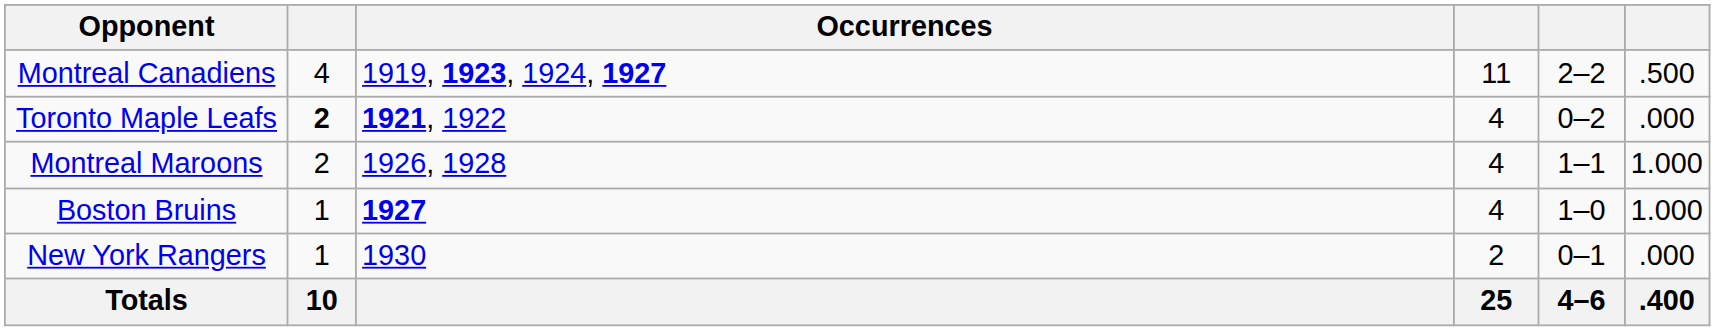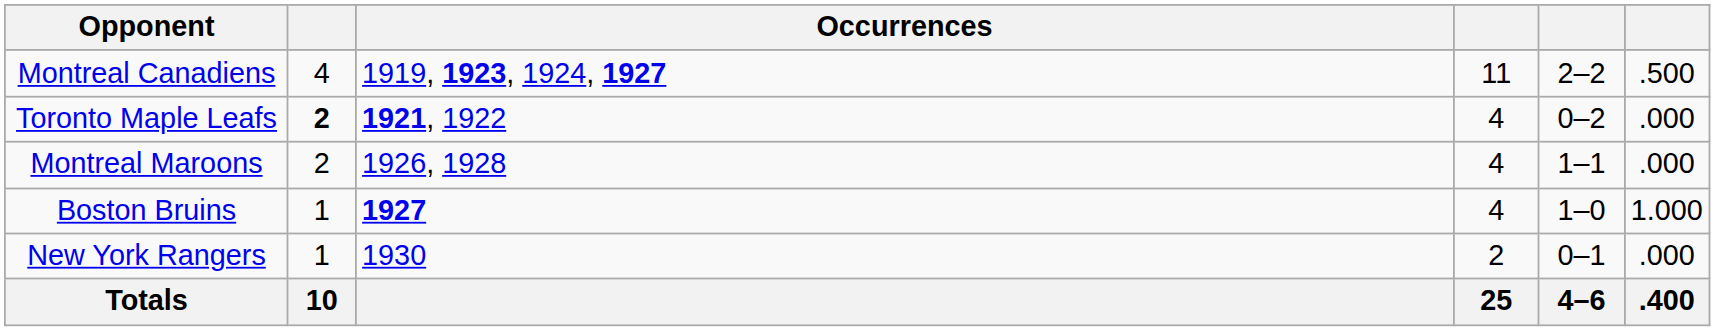 <table class="wikitable sortable" style="text-align: center; width: 75%;">
 <tr>
 <th width="150">Opponent</th>
 <th width="30"></th>
 <th>Occurrences</th>
 <th width="40"></th>
 <th width="40"></th>
 <th width="40"></th>
 </tr>
 <tr>
 <td><a href='#'>Montreal Canadiens</a></td>
 <td>4</td>
 <td align=left><a href='#'>1919</a>, <strong><a href='#'>1923</a></strong>, <a href='#'>1924</a>, <strong><a href='#'>1927</a></strong></td>
 <td>11</td>
 <td>2–2</td>
 <td>.500</td>
 </tr>
 <tr>
 <td><a href='#'>Toronto Maple Leafs</a></td>
 <td><strong>2</strong></td>
 <td align=left><strong><a href='#'>1921</a></strong>, <a href='#'>1922</a></td>
 <td>4</td>
 <td>0–2</td>
 <td>.000</td>
 </tr>
 <tr>
 <td><a href='#'>Montreal Maroons</a></td>
 <td>2</td>
 <td align=left><a href='#'>1926</a>, <a href='#'>1928</a></td>
 <td>4</td>
 <td>1–1</td>
-<td>1.000</td>
+<td>.000</td>
 </tr>
 <tr>
 <td><a href='#'>Boston Bruins</a></td>
 <td>1</td>
 <td align=left><strong><a href='#'>1927</a></strong></td>
 <td>4</td>
 <td>1–0</td>
 <td>1.000</td>
 </tr>
 <tr>
 <td><a href='#'>New York Rangers</a></td>
 <td>1</td>
 <td align=left><a href='#'>1930</a></td>
 <td>2</td>
 <td>0–1</td>
 <td>.000</td>
 </tr>
 <tr>
 <th width="150">Totals</th>
 <th width="30">10</th>
 <th></th>
 <th width="40">25</th>
 <th width="40">4–6</th>
 <th width="40">.400</th>
 </tr>
 </table>
